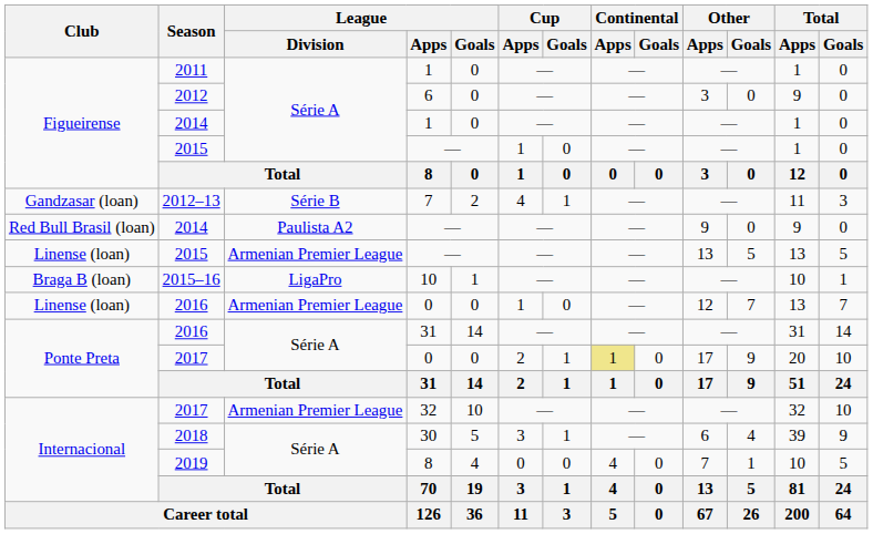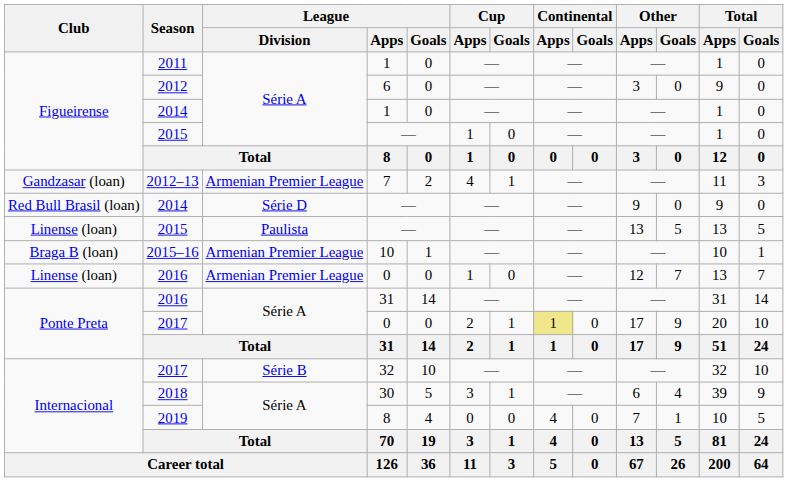 <table class="wikitable" style="text-align:center">
 <tr>
 <th rowspan="2">Club</th>
 <th rowspan="2">Season</th>
 <th colspan="3">League</th>
 <th colspan="2">Cup</th>
 <th colspan="2">Continental</th>
 <th colspan="2">Other</th>
 <th colspan="2">Total</th>
 </tr>
 <tr>
 <th>Division</th>
 <th>Apps</th>
 <th>Goals</th>
 <th>Apps</th>
 <th>Goals</th>
 <th>Apps</th>
 <th>Goals</th>
 <th>Apps</th>
 <th>Goals</th>
 <th>Apps</th>
 <th>Goals</th>
 </tr>
 <tr>
 <td rowspan="5"><a href='#'>Figueirense</a></td>
 <td><a href='#'>2011</a></td>
 <td rowspan="4"><a href='#'>Série A</a></td>
 <td>1</td>
 <td>0</td>
 <td colspan="2">—</td>
 <td colspan="2">—</td>
 <td colspan="2">—</td>
 <td>1</td>
 <td>0</td>
 </tr>
 <tr>
 <td><a href='#'>2012</a></td>
 <td>6</td>
 <td>0</td>
 <td colspan="2">—</td>
 <td colspan="2">—</td>
 <td>3</td>
 <td>0</td>
 <td>9</td>
 <td>0</td>
 </tr>
 <tr>
 <td><a href='#'>2014</a></td>
 <td>1</td>
 <td>0</td>
 <td colspan="2">—</td>
 <td colspan="2">—</td>
 <td colspan="2">—</td>
 <td>1</td>
 <td>0</td>
 </tr>
 <tr>
 <td><a href='#'>2015</a></td>
 <td colspan="2">—</td>
 <td>1</td>
 <td>0</td>
 <td colspan="2">—</td>
 <td colspan="2">—</td>
 <td>1</td>
 <td>0</td>
 </tr>
 <tr>
 <th colspan="2">Total</th>
 <th>8</th>
 <th>0</th>
 <th>1</th>
 <th>0</th>
 <th>0</th>
 <th>0</th>
 <th>3</th>
 <th>0</th>
 <th>12</th>
 <th>0</th>
 </tr>
 <tr>
 <td><a href='#'>Gandzasar</a> (loan)</td>
 <td><a href='#'>2012–13</a></td>
-<td><a href='#'>Série B</a></td>
+<td><a href='#'>Armenian Premier League</a></td>
 <td>7</td>
 <td>2</td>
 <td>4</td>
 <td>1</td>
 <td colspan="2">—</td>
 <td colspan="2">—</td>
 <td>11</td>
 <td>3</td>
 </tr>
 <tr>
 <td><a href='#'>Red Bull Brasil</a> (loan)</td>
 <td><a href='#'>2014</a></td>
-<td><a href='#'>Paulista A2</a></td>
+<td><a href='#'>Série D</a></td>
 <td colspan="2">—</td>
 <td colspan="2">—</td>
 <td colspan="2">—</td>
 <td>9</td>
 <td>0</td>
 <td>9</td>
 <td>0</td>
 </tr>
 <tr>
 <td><a href='#'>Linense</a> (loan)</td>
 <td><a href='#'>2015</a></td>
-<td><a href='#'>Armenian Premier League</a></td>
+<td><a href='#'>Paulista</a></td>
 <td colspan="2">—</td>
 <td colspan="2">—</td>
 <td colspan="2">—</td>
 <td>13</td>
 <td>5</td>
 <td>13</td>
 <td>5</td>
 </tr>
 <tr>
 <td><a href='#'>Braga B</a> (loan)</td>
 <td><a href='#'>2015–16</a></td>
-<td><a href='#'>LigaPro</a></td>
+<td><a href='#'>Armenian Premier League</a></td>
 <td>10</td>
 <td>1</td>
 <td colspan="2">—</td>
 <td colspan="2">—</td>
 <td colspan="2">—</td>
 <td>10</td>
 <td>1</td>
 </tr>
 <tr>
 <td><a href='#'>Linense</a> (loan)</td>
 <td><a href='#'>2016</a></td>
 <td><a href='#'>Armenian Premier League</a></td>
 <td>0</td>
 <td>0</td>
 <td>1</td>
 <td>0</td>
 <td colspan="2">—</td>
 <td>12</td>
 <td>7</td>
 <td>13</td>
 <td>7</td>
 </tr>
 <tr>
 <td rowspan="3"><a href='#'>Ponte Preta</a></td>
 <td><a href='#'>2016</a></td>
 <td rowspan="2">Série A</td>
 <td>31</td>
 <td>14</td>
 <td colspan="2">—</td>
 <td colspan="2">—</td>
 <td colspan="2">—</td>
 <td>31</td>
 <td>14</td>
 </tr>
 <tr>
 <td><a href='#'>2017</a></td>
 <td>0</td>
 <td>0</td>
 <td>2</td>
 <td>1</td>
 <td style="background: khaki;">1</td>
 <td>0</td>
 <td>17</td>
 <td>9</td>
 <td>20</td>
 <td>10</td>
 </tr>
 <tr>
 <th colspan="2">Total</th>
 <th>31</th>
 <th>14</th>
 <th>2</th>
 <th>1</th>
 <th>1</th>
 <th>0</th>
 <th>17</th>
 <th>9</th>
 <th>51</th>
 <th>24</th>
 </tr>
 <tr>
 <td rowspan="4"><a href='#'>Internacional</a></td>
 <td><a href='#'>2017</a></td>
-<td><a href='#'>Armenian Premier League</a></td>
+<td><a href='#'>Série B</a></td>
 <td>32</td>
 <td>10</td>
 <td colspan="2">—</td>
 <td colspan="2">—</td>
 <td colspan="2">—</td>
 <td>32</td>
 <td>10</td>
 </tr>
 <tr>
 <td><a href='#'>2018</a></td>
 <td rowspan="2">Série A</td>
 <td>30</td>
 <td>5</td>
 <td>3</td>
 <td>1</td>
 <td colspan="2">—</td>
 <td>6</td>
 <td>4</td>
 <td>39</td>
 <td>9</td>
 </tr>
 <tr>
 <td><a href='#'>2019</a></td>
 <td>8</td>
 <td>4</td>
 <td>0</td>
 <td>0</td>
 <td>4</td>
 <td>0</td>
 <td>7</td>
 <td>1</td>
 <td>10</td>
 <td>5</td>
 </tr>
 <tr>
 <th colspan="2">Total</th>
 <th>70</th>
 <th>19</th>
 <th>3</th>
 <th>1</th>
 <th>4</th>
 <th>0</th>
 <th>13</th>
 <th>5</th>
 <th>81</th>
 <th>24</th>
 </tr>
 <tr>
 <th colspan="3">Career total</th>
 <th>126</th>
 <th>36</th>
 <th>11</th>
 <th>3</th>
 <th>5</th>
 <th>0</th>
 <th>67</th>
 <th>26</th>
 <th>200</th>
 <th>64</th>
 </tr>
 </table>
